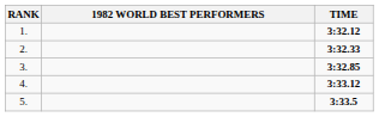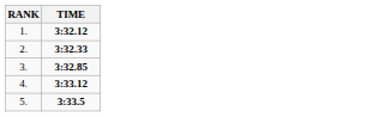 <table class="wikitable" style="border-collapse: collapse; font-size: 90%;">
 <tr>
 <th>RANK</th>
-<th align="center" style="width: 25em">1982 WORLD BEST PERFORMERS</th>
 <th align="center" style="width: 5em">TIME</th>
 </tr>
 <tr>
 <td align="center">1.</td>
-<td></td>
 <td align="center"><strong>3:32.12</strong></td>
 </tr>
 <tr>
 <td align="center">2.</td>
-<td></td>
 <td align="center"><strong>3:32.33</strong></td>
 </tr>
 <tr>
 <td align="center">3.</td>
-<td></td>
 <td align="center"><strong>3:32.85</strong></td>
 </tr>
 <tr>
 <td align="center">4.</td>
-<td></td>
 <td align="center"><strong>3:33.12</strong></td>
 </tr>
 <tr>
 <td align="center">5.</td>
-<td></td>
 <td align="center"><strong>3:33.5</strong></td>
 </tr>
 </table>
